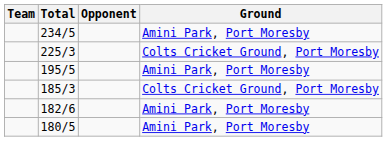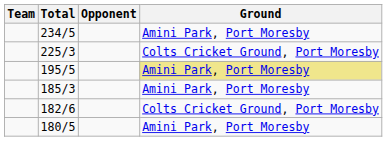 <table class="wikitable">
 <tr>
 <th>Team</th>
 <th>Total</th>
 <th>Opponent</th>
 <th>Ground</th>
 </tr>
 <tr>
 <td></td>
 <td>234/5</td>
 <td></td>
 <td><a href='#'>Amini Park</a>, <a href='#'>Port Moresby</a></td>
 </tr>
 <tr>
 <td></td>
 <td>225/3</td>
 <td></td>
 <td><a href='#'>Colts Cricket Ground</a>, <a href='#'>Port Moresby</a></td>
 </tr>
 <tr>
 <td></td>
 <td>195/5</td>
 <td></td>
-<td><a href='#'>Amini Park</a>, <a href='#'>Port Moresby</a></td>
+<td style="background: khaki;"><a href='#'>Amini Park</a>, <a href='#'>Port Moresby</a></td>
 </tr>
 <tr>
 <td></td>
 <td>185/3</td>
 <td></td>
-<td><a href='#'>Colts Cricket Ground</a>, <a href='#'>Port Moresby</a></td>
+<td><a href='#'>Amini Park</a>, <a href='#'>Port Moresby</a></td>
 </tr>
 <tr>
 <td></td>
 <td>182/6</td>
 <td></td>
-<td><a href='#'>Amini Park</a>, <a href='#'>Port Moresby</a></td>
+<td><a href='#'>Colts Cricket Ground</a>, <a href='#'>Port Moresby</a></td>
 </tr>
 <tr>
 <td></td>
 <td>180/5</td>
 <td></td>
 <td><a href='#'>Amini Park</a>, <a href='#'>Port Moresby</a></td>
 </tr>
 </table>
